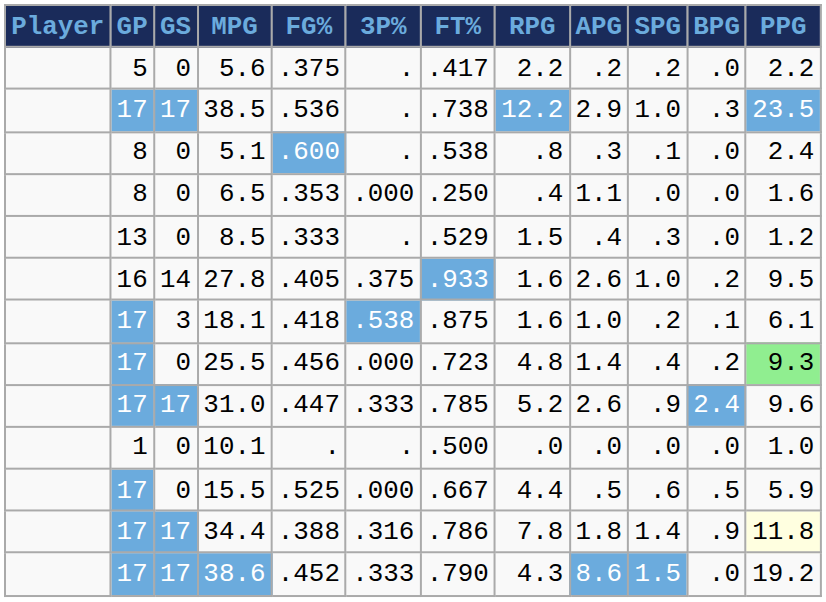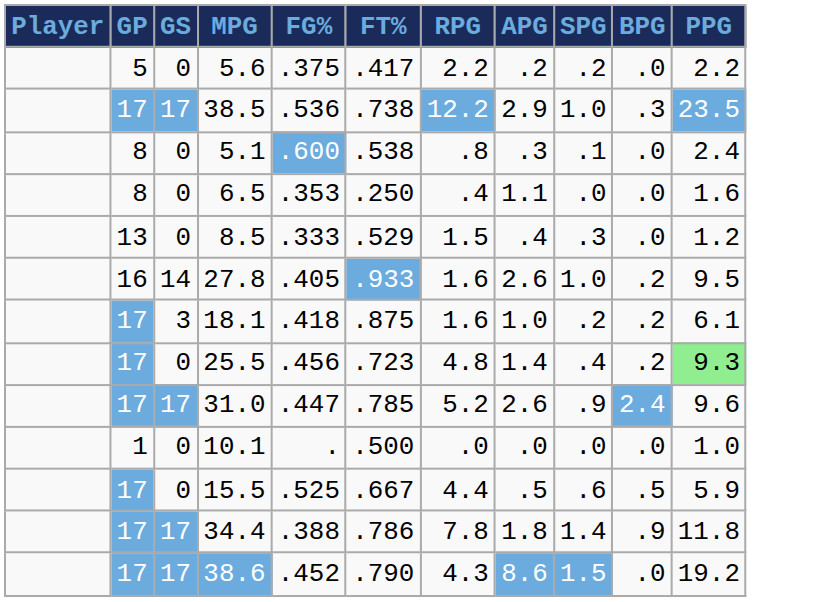 <table class="wikitable sortable" style="text-align:right;">
 <tr>
 <th style="background:#1A2B5A; color:#6BABDD">Player</th>
 <th style="background:#1A2B5A; color:#6BABDD">GP</th>
 <th style="background:#1A2B5A; color:#6BABDD">GS</th>
 <th style="background:#1A2B5A; color:#6BABDD">MPG</th>
 <th style="background:#1A2B5A; color:#6BABDD">FG%</th>
-<th style="background:#1A2B5A; color:#6BABDD">3P%</th>
 <th style="background:#1A2B5A; color:#6BABDD">FT%</th>
 <th style="background:#1A2B5A; color:#6BABDD">RPG</th>
 <th style="background:#1A2B5A; color:#6BABDD">APG</th>
 <th style="background:#1A2B5A; color:#6BABDD">SPG</th>
 <th style="background:#1A2B5A; color:#6BABDD">BPG</th>
 <th style="background:#1A2B5A; color:#6BABDD">PPG</th>
 </tr>
 <tr>
 <td></td>
 <td>5</td>
 <td>0</td>
 <td>5.6</td>
 <td>.375</td>
-<td>.</td>
 <td>.417</td>
 <td>2.2</td>
 <td>.2</td>
 <td>.2</td>
 <td>.0</td>
 <td>2.2</td>
 </tr>
 <tr>
 <td></td>
 <td style="background-color:#6BABDD;color:#FFFFFF">17</td>
 <td style="background-color:#6BABDD;color:#FFFFFF">17</td>
 <td>38.5</td>
 <td>.536</td>
-<td>.</td>
 <td>.738</td>
 <td style="background-color:#6BABDD;color:#FFFFFF">12.2</td>
 <td>2.9</td>
 <td>1.0</td>
 <td>.3</td>
 <td style="background-color:#6BABDD;color:#FFFFFF">23.5</td>
 </tr>
 <tr>
 <td></td>
 <td>8</td>
 <td>0</td>
 <td>5.1</td>
 <td style="background-color:#6BABDD;color:#FFFFFF">.600</td>
-<td>.</td>
 <td>.538</td>
 <td>.8</td>
 <td>.3</td>
 <td>.1</td>
 <td>.0</td>
 <td>2.4</td>
 </tr>
 <tr>
 <td></td>
 <td>8</td>
 <td>0</td>
 <td>6.5</td>
 <td>.353</td>
-<td>.000</td>
 <td>.250</td>
 <td>.4</td>
 <td>1.1</td>
 <td>.0</td>
 <td>.0</td>
 <td>1.6</td>
 </tr>
 <tr>
 <td></td>
 <td>13</td>
 <td>0</td>
 <td>8.5</td>
 <td>.333</td>
-<td>.</td>
 <td>.529</td>
 <td>1.5</td>
 <td>.4</td>
 <td>.3</td>
 <td>.0</td>
 <td>1.2</td>
 </tr>
 <tr>
 <td></td>
 <td>16</td>
 <td>14</td>
 <td>27.8</td>
 <td>.405</td>
-<td>.375</td>
 <td style="background-color:#6BABDD;color:#FFFFFF">.933</td>
 <td>1.6</td>
 <td>2.6</td>
 <td>1.0</td>
 <td>.2</td>
 <td>9.5</td>
 </tr>
 <tr>
 <td></td>
 <td style="background-color:#6BABDD;color:#FFFFFF">17</td>
 <td>3</td>
 <td>18.1</td>
 <td>.418</td>
-<td style="background-color:#6BABDD;color:#FFFFFF">.538</td>
 <td>.875</td>
 <td>1.6</td>
 <td>1.0</td>
 <td>.2</td>
-<td>.1</td>
+<td>.2</td>
 <td>6.1</td>
 </tr>
 <tr>
 <td></td>
 <td style="background-color:#6BABDD;color:#FFFFFF">17</td>
 <td>0</td>
 <td>25.5</td>
 <td>.456</td>
-<td>.000</td>
 <td>.723</td>
 <td>4.8</td>
 <td>1.4</td>
 <td>.4</td>
 <td>.2</td>
 <td style="background: lightgreen;">9.3</td>
 </tr>
 <tr>
 <td></td>
 <td style="background-color:#6BABDD;color:#FFFFFF">17</td>
 <td style="background-color:#6BABDD;color:#FFFFFF">17</td>
 <td>31.0</td>
 <td>.447</td>
-<td>.333</td>
 <td>.785</td>
 <td>5.2</td>
 <td>2.6</td>
 <td>.9</td>
 <td style="background-color:#6BABDD;color:#FFFFFF">2.4</td>
 <td>9.6</td>
 </tr>
 <tr>
 <td></td>
 <td>1</td>
 <td>0</td>
 <td>10.1</td>
-<td>.</td>
 <td>.</td>
 <td>.500</td>
 <td>.0</td>
 <td>.0</td>
 <td>.0</td>
 <td>.0</td>
 <td>1.0</td>
 </tr>
 <tr>
 <td></td>
 <td style="background-color:#6BABDD;color:#FFFFFF">17</td>
 <td>0</td>
 <td>15.5</td>
 <td>.525</td>
-<td>.000</td>
 <td>.667</td>
 <td>4.4</td>
 <td>.5</td>
 <td>.6</td>
 <td>.5</td>
 <td>5.9</td>
 </tr>
 <tr>
 <td></td>
 <td style="background-color:#6BABDD;color:#FFFFFF">17</td>
 <td style="background-color:#6BABDD;color:#FFFFFF">17</td>
 <td>34.4</td>
 <td>.388</td>
-<td>.316</td>
 <td>.786</td>
 <td>7.8</td>
 <td>1.8</td>
 <td>1.4</td>
 <td>.9</td>
-<td style="background: lightyellow;">11.8</td>
+<td>11.8</td>
 </tr>
 <tr>
 <td></td>
 <td style="background-color:#6BABDD;color:#FFFFFF">17</td>
 <td style="background-color:#6BABDD;color:#FFFFFF">17</td>
 <td style="background-color:#6BABDD;color:#FFFFFF">38.6</td>
 <td>.452</td>
-<td>.333</td>
 <td>.790</td>
 <td>4.3</td>
 <td style="background-color:#6BABDD;color:#FFFFFF">8.6</td>
 <td style="background-color:#6BABDD;color:#FFFFFF">1.5</td>
 <td>.0</td>
 <td>19.2</td>
 </tr>
 </table>
